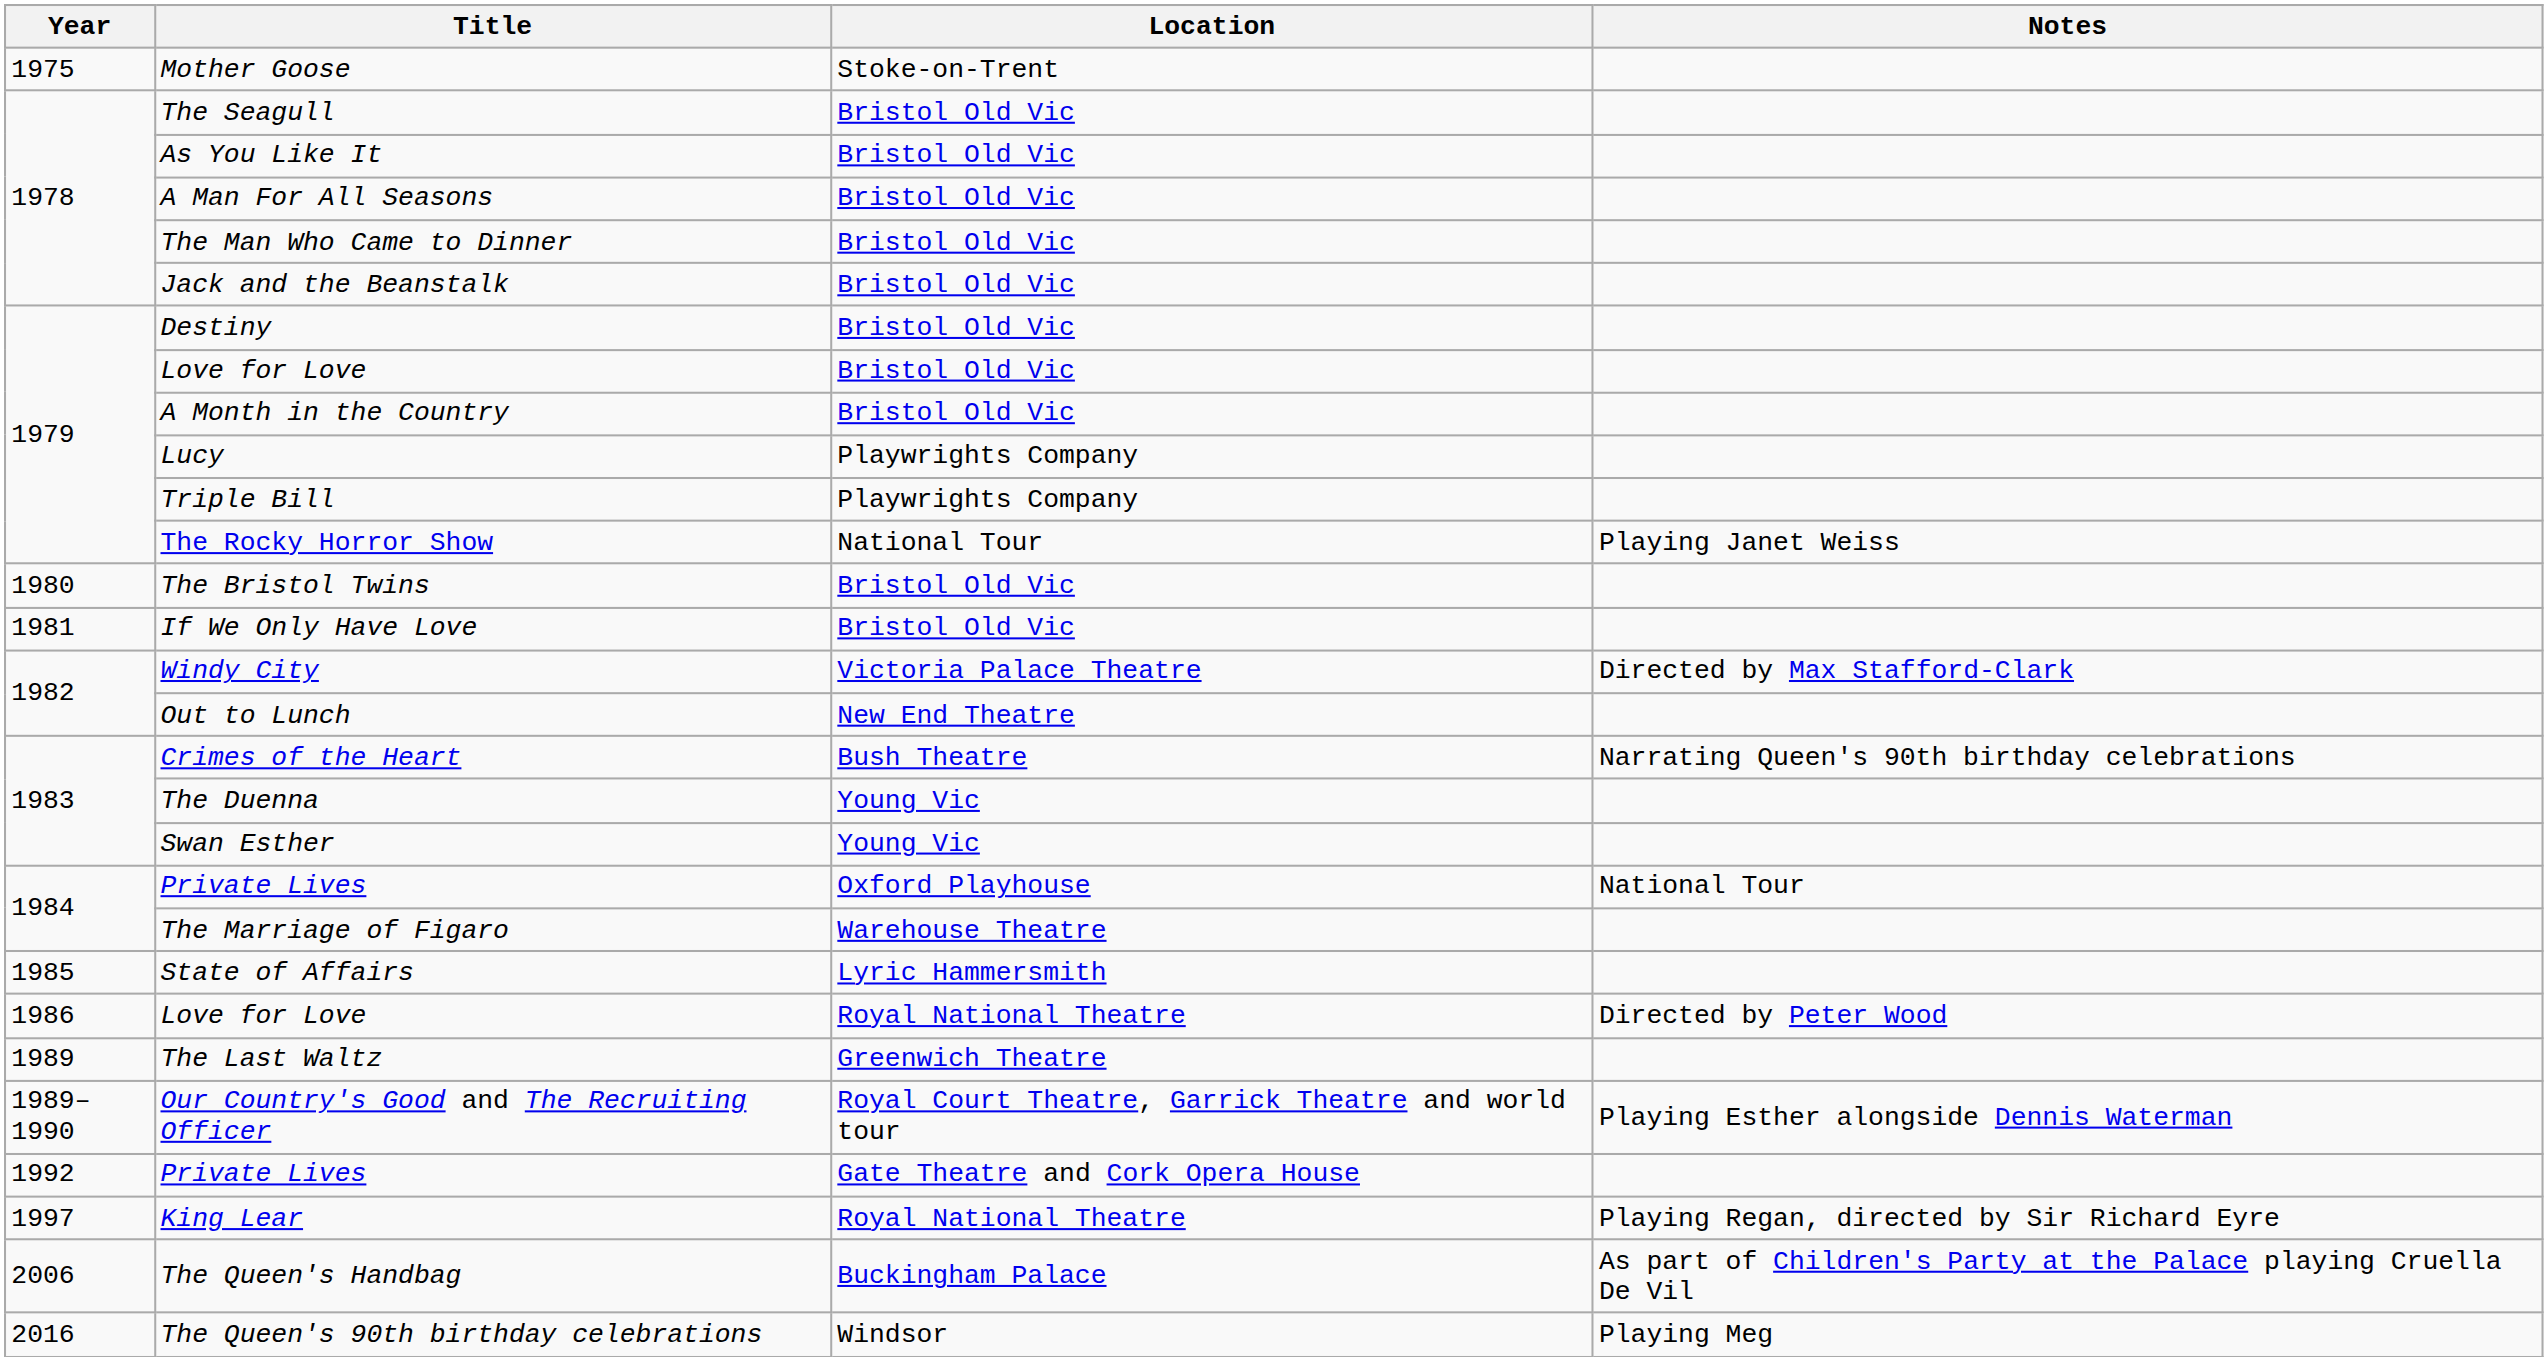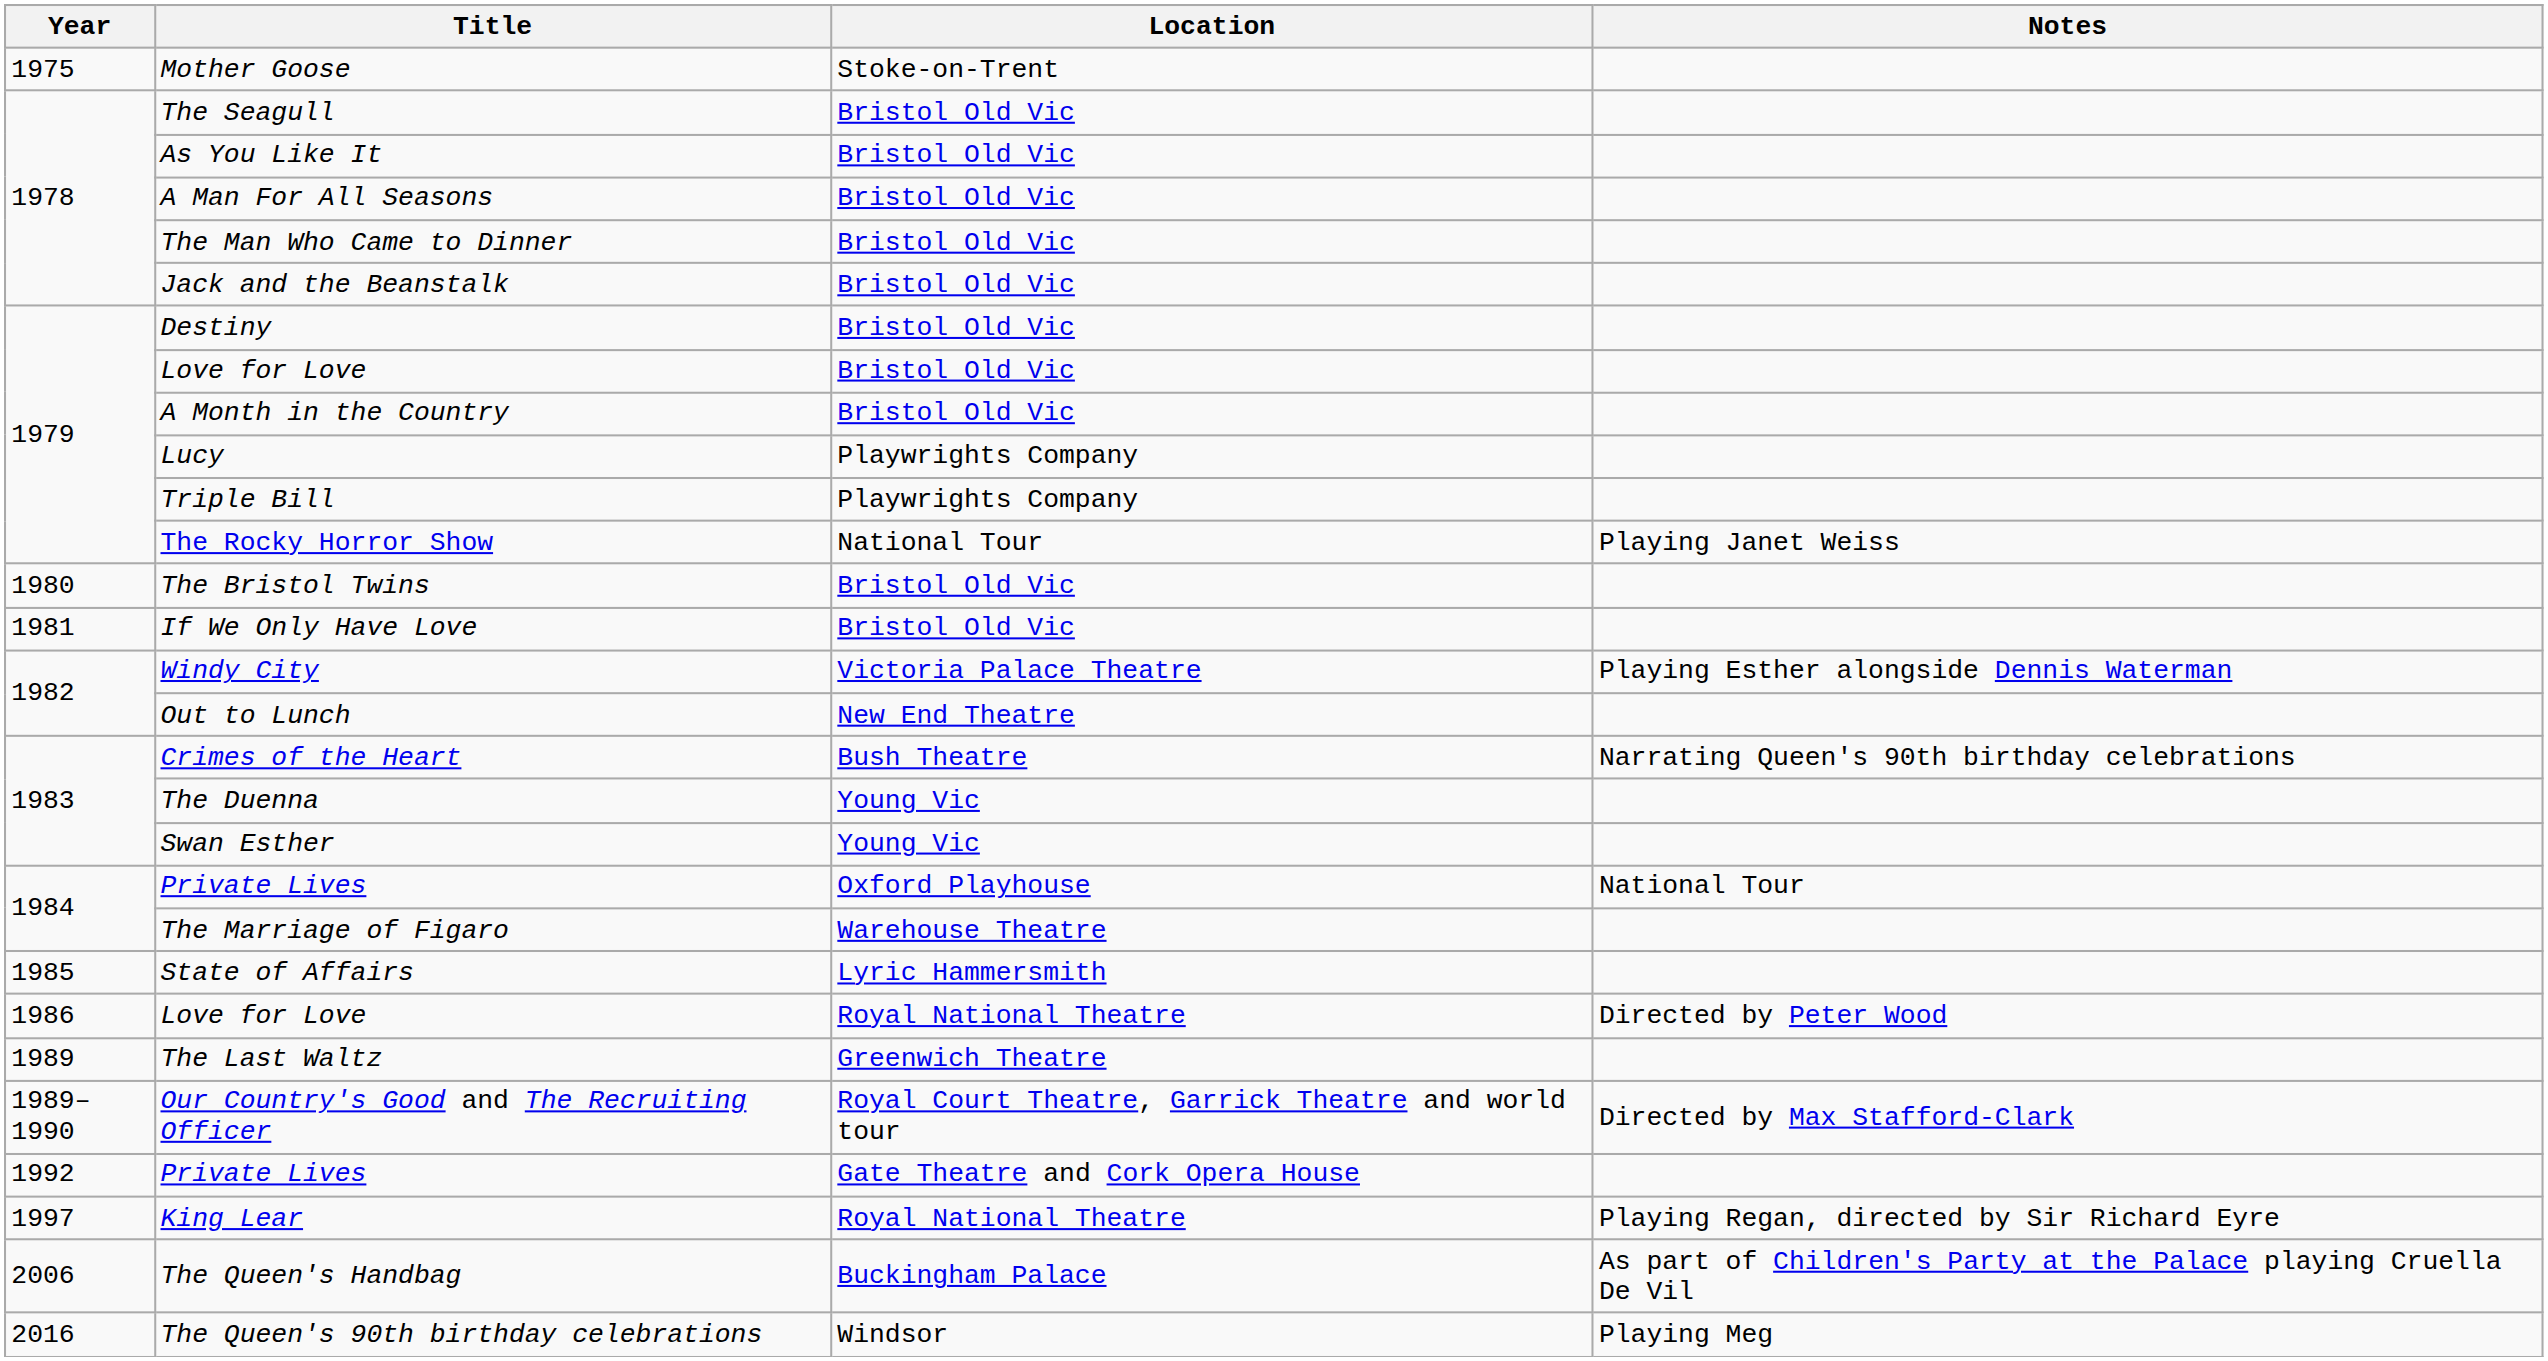 <table class="wikitable sortable">
 <tr>
 <th>Year</th>
 <th>Title</th>
 <th>Location</th>
 <th class="unsortable">Notes</th>
 </tr>
 <tr>
 <td>1975</td>
 <td><em>Mother Goose</em></td>
 <td>Stoke-on-Trent</td>
 <td></td>
 </tr>
 <tr>
 <td rowspan=5>1978</td>
 <td><em>The Seagull</em></td>
 <td><a href='#'>Bristol Old Vic</a></td>
 <td></td>
 </tr>
 <tr>
 <td><em>As You Like It</em></td>
 <td><a href='#'>Bristol Old Vic</a></td>
 <td></td>
 </tr>
 <tr>
 <td><em>A Man For All Seasons</em></td>
 <td><a href='#'>Bristol Old Vic</a></td>
 <td></td>
 </tr>
 <tr>
 <td><em>The Man Who Came to Dinner</em></td>
 <td><a href='#'>Bristol Old Vic</a></td>
 <td></td>
 </tr>
 <tr>
 <td><em>Jack and the Beanstalk</em></td>
 <td><a href='#'>Bristol Old Vic</a></td>
 <td></td>
 </tr>
 <tr>
 <td rowspan=6>1979</td>
 <td><em>Destiny</em></td>
 <td><a href='#'>Bristol Old Vic</a></td>
 <td></td>
 </tr>
 <tr>
 <td><em>Love for Love</em></td>
 <td><a href='#'>Bristol Old Vic</a></td>
 <td></td>
 </tr>
 <tr>
 <td><em>A Month in the Country</em></td>
 <td><a href='#'>Bristol Old Vic</a></td>
 <td></td>
 </tr>
 <tr>
 <td><em>Lucy</em></td>
 <td>Playwrights Company</td>
 <td></td>
 </tr>
 <tr>
 <td><em>Triple Bill</em></td>
 <td>Playwrights Company</td>
 <td></td>
 </tr>
 <tr>
 <td><a href='#'>The Rocky Horror Show</a></td>
 <td>National Tour</td>
 <td>Playing Janet Weiss</td>
 </tr>
 <tr>
 <td>1980</td>
 <td><em>The Bristol Twins</em></td>
 <td><a href='#'>Bristol Old Vic</a></td>
 <td></td>
 </tr>
 <tr>
 <td>1981</td>
 <td><em>If We Only Have Love</em></td>
 <td><a href='#'>Bristol Old Vic</a></td>
 <td></td>
 </tr>
 <tr>
 <td rowspan=2>1982</td>
 <td><em><a href='#'>Windy City</a></em></td>
 <td><a href='#'>Victoria Palace Theatre</a></td>
-<td>Directed by <a href='#'>Max Stafford-Clark</a></td>
+<td>Playing Esther alongside <a href='#'>Dennis Waterman</a></td>
 </tr>
 <tr>
 <td><em>Out to Lunch</em></td>
 <td><a href='#'>New End Theatre</a></td>
 <td></td>
 </tr>
 <tr>
 <td rowspan=3>1983</td>
 <td><em><a href='#'>Crimes of the Heart</a></em></td>
 <td><a href='#'>Bush Theatre</a></td>
 <td>Narrating Queen's 90th birthday celebrations</td>
 </tr>
 <tr>
 <td><em>The Duenna</em></td>
 <td><a href='#'>Young Vic</a></td>
 <td></td>
 </tr>
 <tr>
 <td><em>Swan Esther</em></td>
 <td><a href='#'>Young Vic</a></td>
 <td></td>
 </tr>
 <tr>
 <td rowspan=2>1984</td>
 <td><em><a href='#'>Private Lives</a></em></td>
 <td><a href='#'>Oxford Playhouse</a></td>
 <td>National Tour</td>
 </tr>
 <tr>
 <td><em>The Marriage of Figaro</em></td>
 <td><a href='#'>Warehouse Theatre</a></td>
 <td></td>
 </tr>
 <tr>
 <td>1985</td>
 <td><em>State of Affairs</em></td>
 <td><a href='#'>Lyric Hammersmith</a></td>
 <td></td>
 </tr>
 <tr>
 <td>1986</td>
 <td><em>Love for Love</em></td>
 <td><a href='#'>Royal National Theatre</a></td>
 <td>Directed by <a href='#'>Peter Wood</a></td>
 </tr>
 <tr>
 <td>1989</td>
 <td><em>The Last Waltz</em></td>
 <td><a href='#'>Greenwich Theatre</a></td>
 <td></td>
 </tr>
 <tr>
 <td>1989–1990</td>
 <td><em><a href='#'>Our Country's Good</a></em> and <em><a href='#'>The Recruiting Officer</a></em></td>
 <td><a href='#'>Royal Court Theatre</a>, <a href='#'>Garrick Theatre</a> and world tour</td>
-<td>Playing Esther alongside <a href='#'>Dennis Waterman</a></td>
+<td>Directed by <a href='#'>Max Stafford-Clark</a></td>
 </tr>
 <tr>
 <td>1992</td>
 <td><em><a href='#'>Private Lives</a></em></td>
 <td><a href='#'>Gate Theatre</a> and <a href='#'>Cork Opera House</a></td>
 <td></td>
 </tr>
 <tr>
 <td>1997</td>
 <td><em><a href='#'>King Lear</a></em></td>
 <td><a href='#'>Royal National Theatre</a></td>
 <td>Playing Regan, directed by Sir Richard Eyre</td>
 </tr>
 <tr>
 <td>2006</td>
 <td><em>The Queen's Handbag</em></td>
 <td><a href='#'>Buckingham Palace</a></td>
 <td>As part of <a href='#'>Children's Party at the Palace</a> playing Cruella De Vil</td>
 </tr>
 <tr>
 <td>2016</td>
 <td><em>The Queen's 90th birthday celebrations</em></td>
 <td>Windsor</td>
 <td>Playing Meg</td>
 </tr>
 </table>
